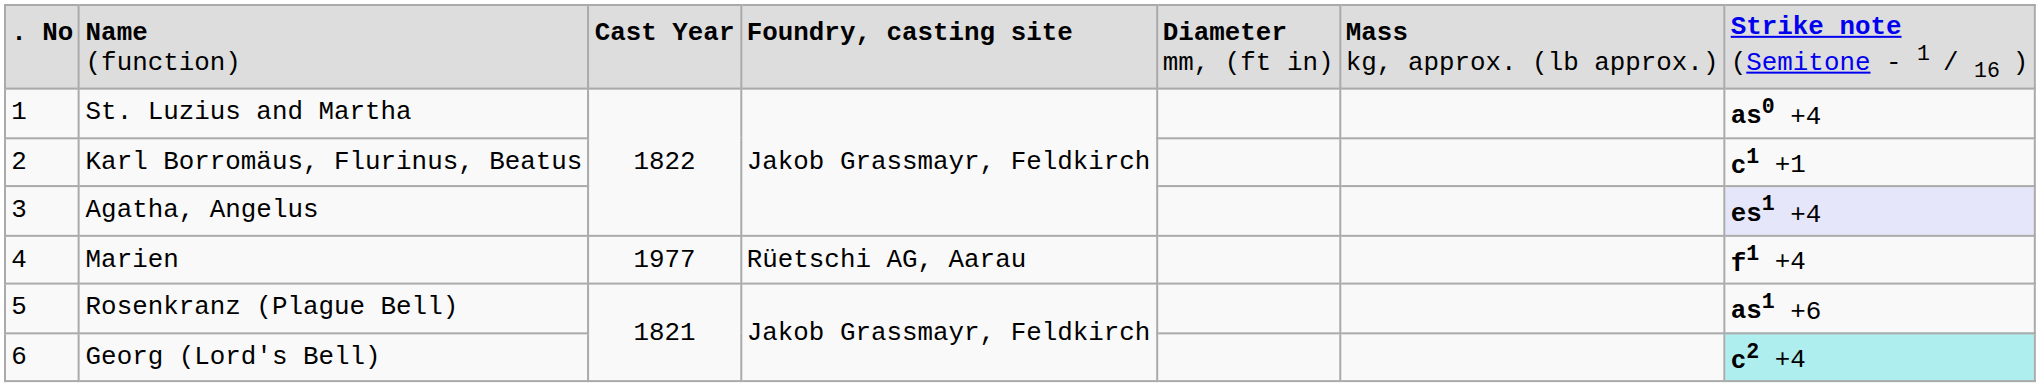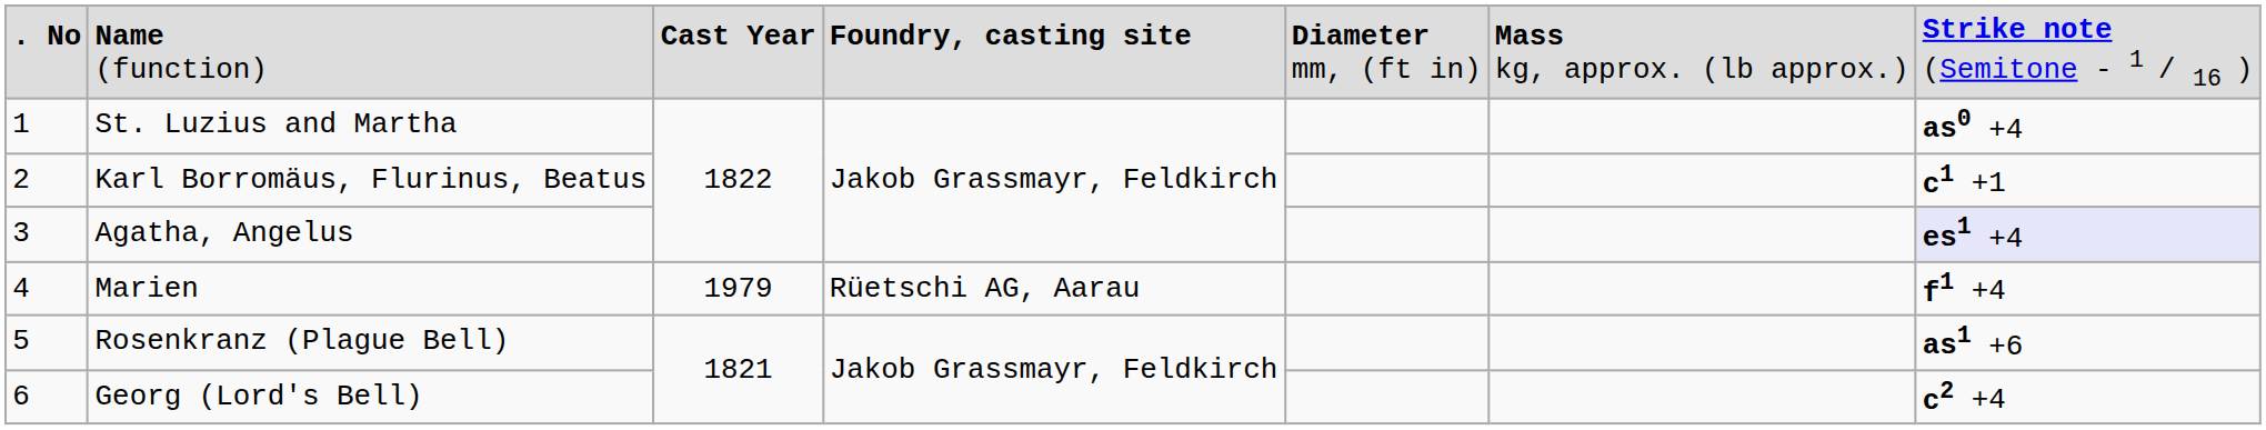 <table class = "wikitable">
 <tr>
 <td style = "background-color: #dddddd;"><strong>. No</strong> <br>  </td>
 <td style = "background-color: #dddddd;"><strong>Name</strong> <br> (function)</td>
 <td style = "background-color: #dddddd;"><strong>Cast Year</strong> <br>  </td>
 <td style = "background-color: #dddddd;"><strong>Foundry, casting site</strong> <br>  </td>
 <td style = "background-color: #dddddd;"><strong>Diameter</strong> <br> mm, (ft in)</td>
 <td style = "background-color: #dddddd;"><strong>Mass</strong> <br> kg, approx. (lb approx.)</td>
 <td style = "background-color: #dddddd;"><strong><a href='#'>Strike note</a></strong><br> (<a href='#'>Semitone</a> - <sup> 1 </sup> / <sub> 16 </sub>)</td>
 </tr>
 <tr --->
 <td>1</td>
 <td>St. Luzius and Martha</td>
 <td rowspan="3" align="center">1822</td>
 <td rowspan="3">Jakob Grassmayr, Feldkirch</td>
 <td align="right"></td>
 <td align="right"></td>
 <td><strong>as<sup>0</sup></strong> +4</td>
 </tr>
 <tr --->
 <td>2</td>
 <td>Karl Borromäus, Flurinus, Beatus</td>
 <td align="right"></td>
 <td align="right"></td>
 <td><strong>c<sup>1</sup></strong> +1</td>
 </tr>
 <tr --->
 <td>3</td>
 <td>Agatha, Angelus</td>
 <td align="right"></td>
 <td align="right"></td>
 <td style="background: lavender;"><strong>es<sup>1</sup></strong> +4</td>
 </tr>
 <tr --->
 <td>4</td>
 <td>Marien</td>
-<td align="center">1977</td>
+<td align="center">1979</td>
 <td>Rüetschi AG, Aarau</td>
 <td align="right"></td>
 <td align="right"></td>
 <td><strong>f<sup>1</sup></strong> +4</td>
 </tr>
 <tr --->
 <td>5</td>
 <td>Rosenkranz (Plague Bell)</td>
 <td rowspan="2" align="center">1821</td>
 <td rowspan="2">Jakob Grassmayr, Feldkirch</td>
 <td align="right"></td>
 <td align="right"></td>
 <td><strong>as<sup>1</sup></strong> +6</td>
 </tr>
 <tr --->
 <td>6</td>
 <td>Georg (Lord's Bell)</td>
 <td align="right"></td>
 <td align="right"></td>
-<td style="background: paleturquoise;"><strong>c<sup>2</sup></strong> +4</td>
+<td><strong>c<sup>2</sup></strong> +4</td>
 </tr>
 </table>
